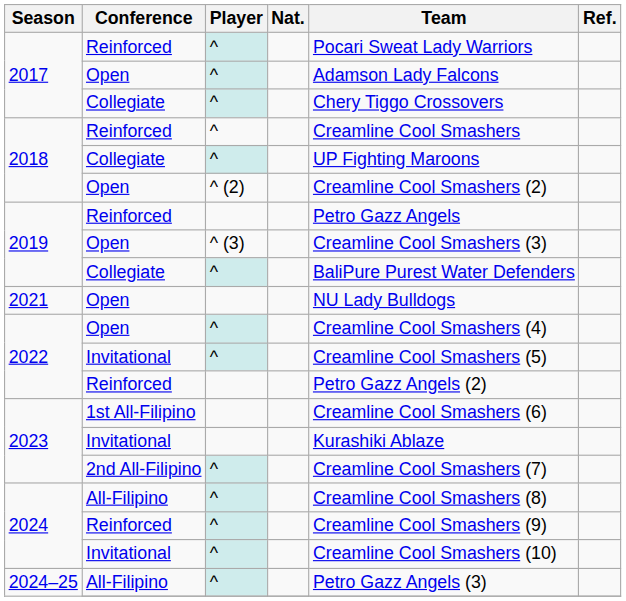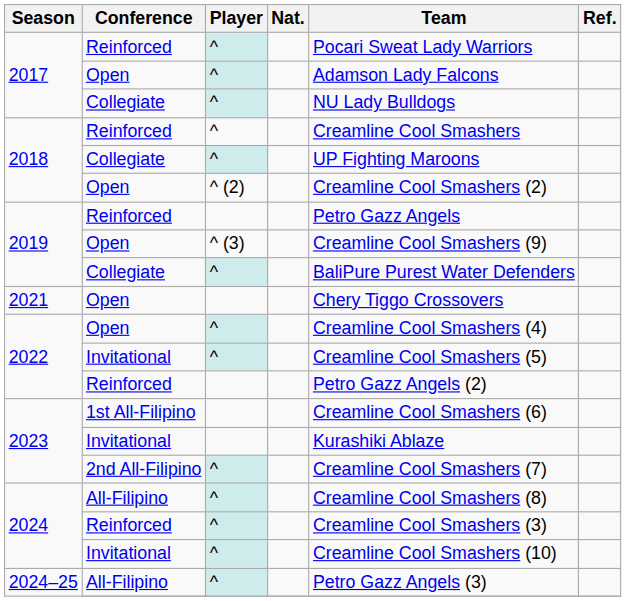 <table class="wikitable sortable">
 <tr>
 <th>Season</th>
 <th class="unsortable">Conference</th>
 <th>Player</th>
 <th>Nat.</th>
 <th>Team</th>
 <th>Ref.</th>
 </tr>
 <tr>
 <td rowspan=3><a href='#'>2017</a></td>
 <td><a href='#'>Reinforced</a></td>
 <td bgcolor=#CFECEC>^</td>
 <td align=center></td>
 <td><a href='#'>Pocari Sweat Lady Warriors</a></td>
 <td></td>
 </tr>
 <tr>
 <td><a href='#'>Open</a></td>
 <td bgcolor=#CFECEC>^</td>
 <td align=center></td>
 <td><a href='#'>Adamson Lady Falcons</a></td>
 <td></td>
 </tr>
 <tr>
 <td><a href='#'>Collegiate</a></td>
 <td bgcolor=#CFECEC>^</td>
 <td align=center></td>
-<td><a href='#'>Chery Tiggo Crossovers</a></td>
+<td><a href='#'>NU Lady Bulldogs</a></td>
 <td></td>
 </tr>
 <tr>
 <td rowspan=3><a href='#'>2018</a></td>
 <td><a href='#'>Reinforced</a></td>
 <td>^</td>
 <td align=center></td>
 <td><a href='#'>Creamline Cool Smashers</a></td>
 <td></td>
 </tr>
 <tr>
 <td><a href='#'>Collegiate</a></td>
 <td bgcolor=#CFECEC>^</td>
 <td align=center></td>
 <td><a href='#'>UP Fighting Maroons</a></td>
 <td></td>
 </tr>
 <tr>
 <td><a href='#'>Open</a></td>
 <td>^ (2)</td>
 <td align=center></td>
 <td><a href='#'>Creamline Cool Smashers</a> (2)</td>
 <td></td>
 </tr>
 <tr>
 <td rowspan=3><a href='#'>2019</a></td>
 <td><a href='#'>Reinforced</a></td>
 <td></td>
 <td align=center></td>
 <td><a href='#'>Petro Gazz Angels</a></td>
 <td></td>
 </tr>
 <tr>
 <td><a href='#'>Open</a></td>
 <td>^ (3)</td>
 <td align=center></td>
-<td><a href='#'>Creamline Cool Smashers</a> (3)</td>
+<td><a href='#'>Creamline Cool Smashers</a> (9)</td>
 <td></td>
 </tr>
 <tr>
 <td><a href='#'>Collegiate</a></td>
 <td bgcolor=#CFECEC>^</td>
 <td align=center></td>
 <td><a href='#'>BaliPure Purest Water Defenders</a></td>
 <td></td>
 </tr>
 <tr>
 <td><a href='#'>2021</a></td>
 <td><a href='#'>Open</a></td>
 <td></td>
 <td align=center></td>
-<td><a href='#'>NU Lady Bulldogs</a></td>
+<td><a href='#'>Chery Tiggo Crossovers</a></td>
 <td></td>
 </tr>
 <tr>
 <td rowspan=3><a href='#'>2022</a></td>
 <td><a href='#'>Open</a></td>
 <td bgcolor=#CFECEC>^</td>
 <td align=center></td>
 <td><a href='#'>Creamline Cool Smashers</a> (4)</td>
 <td></td>
 </tr>
 <tr>
 <td><a href='#'>Invitational</a></td>
 <td bgcolor=#CFECEC>^</td>
 <td align=center></td>
 <td><a href='#'>Creamline Cool Smashers</a> (5)</td>
 <td></td>
 </tr>
 <tr>
 <td><a href='#'>Reinforced</a></td>
 <td></td>
 <td align=center></td>
 <td><a href='#'>Petro Gazz Angels</a> (2)</td>
 <td></td>
 </tr>
 <tr>
 <td rowspan=3><a href='#'>2023</a></td>
 <td><a href='#'>1st All-Filipino</a></td>
 <td></td>
 <td align=center></td>
 <td><a href='#'>Creamline Cool Smashers</a> (6)</td>
 <td></td>
 </tr>
 <tr>
 <td><a href='#'>Invitational</a></td>
 <td></td>
 <td align=center></td>
 <td><a href='#'>Kurashiki Ablaze</a></td>
 <td></td>
 </tr>
 <tr>
 <td><a href='#'>2nd All-Filipino</a></td>
 <td bgcolor=#CFECEC>^</td>
 <td align=center></td>
 <td><a href='#'>Creamline Cool Smashers</a> (7)</td>
 <td></td>
 </tr>
 <tr>
 <td rowspan=3><a href='#'>2024</a></td>
 <td><a href='#'>All-Filipino</a></td>
 <td bgcolor=#CFECEC>^</td>
 <td align=center></td>
 <td><a href='#'>Creamline Cool Smashers</a> (8)</td>
 <td></td>
 </tr>
 <tr>
 <td><a href='#'>Reinforced</a></td>
 <td bgcolor=#CFECEC>^</td>
 <td align=center></td>
-<td><a href='#'>Creamline Cool Smashers</a> (9)</td>
+<td><a href='#'>Creamline Cool Smashers</a> (3)</td>
 <td></td>
 </tr>
 <tr>
 <td><a href='#'>Invitational</a></td>
 <td bgcolor=#CFECEC>^</td>
 <td align=center></td>
 <td><a href='#'>Creamline Cool Smashers</a> (10)</td>
 <td></td>
 </tr>
 <tr>
 <td rowspan=3><a href='#'>2024–25</a></td>
 <td><a href='#'>All-Filipino</a></td>
 <td bgcolor=#CFECEC>^</td>
 <td align=center> </td>
 <td><a href='#'>Petro Gazz Angels</a> (3)</td>
 <td></td>
 </tr>
 <tr>
 </tr>
 </table>
